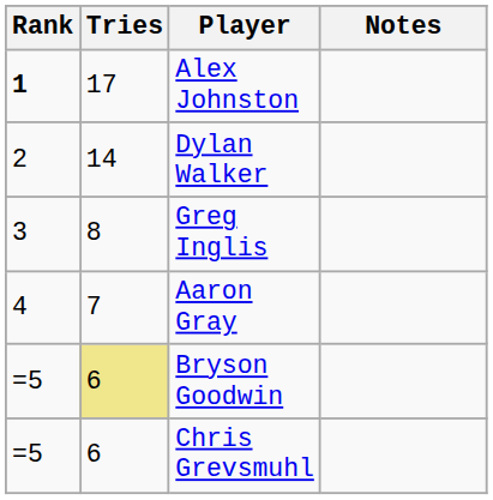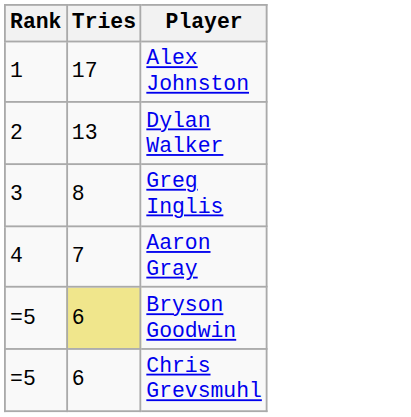 <table class="wikitable" style="font-size:90%">
 <tr style="background:#efefef;">
 <th style="width:20px;">Rank</th>
 <th style="width:20px;">Tries</th>
 <th style="width:10px;">Player</th>
-<th style="width:70px;">Notes</th>
 </tr>
 <tr>
-<td><strong>1</strong></td>
+<td>1</td>
 <td>17</td>
 <td><a href='#'>Alex Johnston</a></td>
-<td></td>
 </tr>
 <tr>
 <td>2</td>
-<td>14</td>
+<td>13</td>
 <td><a href='#'>Dylan Walker</a></td>
-<td></td>
 </tr>
 <tr>
 <td>3</td>
 <td>8</td>
 <td><a href='#'>Greg Inglis</a></td>
-<td></td>
 </tr>
 <tr>
 <td>4</td>
 <td>7</td>
 <td><a href='#'>Aaron Gray</a></td>
-<td></td>
 </tr>
 <tr>
 <td>=5</td>
 <td style="background: khaki;">6</td>
 <td><a href='#'>Bryson Goodwin</a></td>
-<td></td>
 </tr>
 <tr>
 <td>=5</td>
 <td>6</td>
 <td><a href='#'>Chris Grevsmuhl</a></td>
-<td></td>
 </tr>
 </table>
